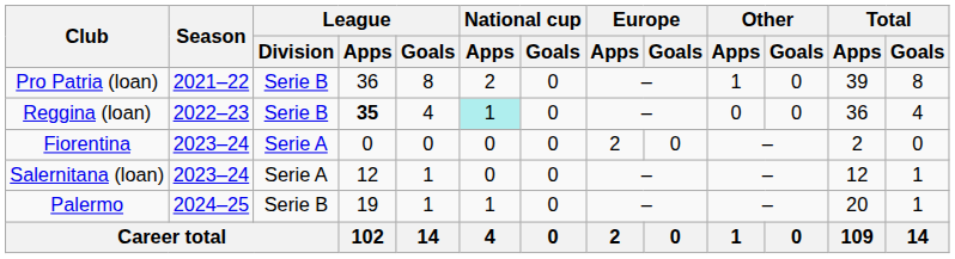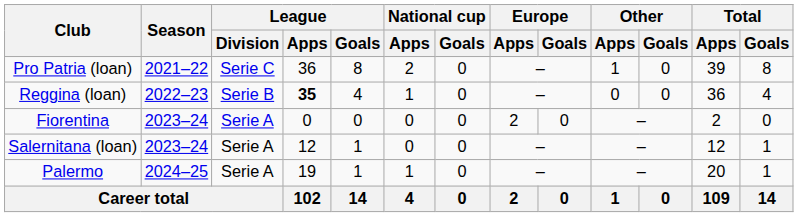 <table class="wikitable" style="text-align:center">
 <tr>
 <th rowspan="2">Club</th>
 <th rowspan="2">Season</th>
 <th colspan="3">League</th>
 <th colspan="2">National cup</th>
 <th colspan="2">Europe</th>
 <th colspan="2">Other</th>
 <th colspan="2">Total</th>
 </tr>
 <tr>
 <th>Division</th>
 <th>Apps</th>
 <th>Goals</th>
 <th>Apps</th>
 <th>Goals</th>
 <th>Apps</th>
 <th>Goals</th>
 <th>Apps</th>
 <th>Goals</th>
 <th>Apps</th>
 <th>Goals</th>
 </tr>
 <tr>
 <td><a href='#'>Pro Patria</a> (loan)</td>
 <td><a href='#'>2021–22</a></td>
-<td><a href='#'>Serie B</a></td>
+<td><a href='#'>Serie C</a></td>
 <td>36</td>
 <td>8</td>
 <td>2</td>
 <td>0</td>
 <td colspan="2">–</td>
 <td>1</td>
 <td>0</td>
 <td>39</td>
 <td>8</td>
 </tr>
 <tr>
 <td><a href='#'>Reggina</a> (loan)</td>
 <td><a href='#'>2022–23</a></td>
 <td><a href='#'>Serie B</a></td>
 <td><strong>35</strong></td>
 <td>4</td>
-<td style="background: paleturquoise;">1</td>
+<td>1</td>
 <td>0</td>
 <td colspan="2">–</td>
 <td>0</td>
 <td>0</td>
 <td>36</td>
 <td>4</td>
 </tr>
 <tr>
 <td><a href='#'>Fiorentina</a></td>
 <td><a href='#'>2023–24</a></td>
 <td><a href='#'>Serie A</a></td>
 <td>0</td>
 <td>0</td>
 <td>0</td>
 <td>0</td>
 <td>2</td>
 <td>0</td>
 <td colspan="2">–</td>
 <td>2</td>
 <td>0</td>
 </tr>
 <tr>
 <td><a href='#'>Salernitana</a> (loan)</td>
 <td><a href='#'>2023–24</a></td>
 <td>Serie A</td>
 <td>12</td>
 <td>1</td>
 <td>0</td>
 <td>0</td>
 <td colspan="2">–</td>
 <td colspan="2">–</td>
 <td>12</td>
 <td>1</td>
 </tr>
 <tr>
 <td><a href='#'>Palermo</a></td>
 <td><a href='#'>2024–25</a></td>
-<td>Serie B</td>
+<td>Serie A</td>
 <td>19</td>
 <td>1</td>
 <td>1</td>
 <td>0</td>
 <td colspan="2">–</td>
 <td colspan="2">–</td>
 <td>20</td>
 <td>1</td>
 </tr>
 <tr>
 <th colspan="3">Career total</th>
 <th>102</th>
 <th>14</th>
 <th>4</th>
 <th>0</th>
 <th>2</th>
 <th>0</th>
 <th>1</th>
 <th>0</th>
 <th>109</th>
 <th>14</th>
 </tr>
 </table>
